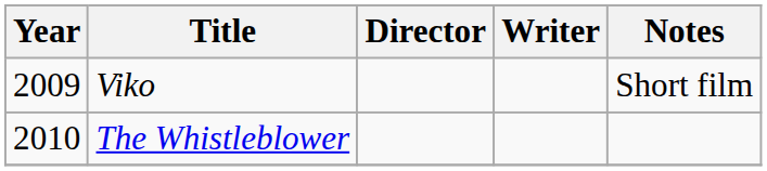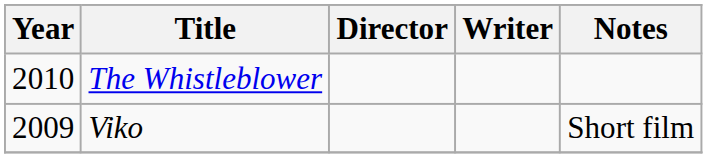 <table class="wikitable">
 <tr>
 <th>Year</th>
 <th>Title</th>
 <th>Director</th>
 <th>Writer</th>
 <th>Notes</th>
 </tr>
 <tr>
+<td>2010</td>
+<td><em><a href='#'>The Whistleblower</a></em></td>
+<td></td>
+<td></td>
+<td></td>
+</tr>
+<tr>
 <td>2009</td>
 <td><em>Viko</em></td>
 <td></td>
 <td></td>
 <td>Short film</td>
 </tr>
 <tr>
-<td>2010</td>
-<td><em><a href='#'>The Whistleblower</a></em></td>
-<td></td>
-<td></td>
-<td></td>
-</tr>
-<tr>
 </tr>
 </table>
